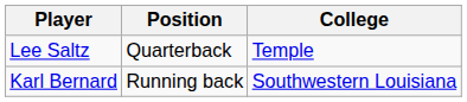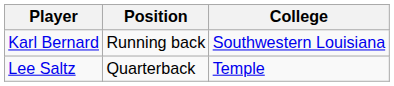 <table class="wikitable">
 <tr>
 <th>Player</th>
 <th>Position</th>
 <th>College</th>
 </tr>
 <tr>
+<td><a href='#'>Karl Bernard</a></td>
+<td>Running back</td>
+<td><a href='#'>Southwestern Louisiana</a></td>
+</tr>
+<tr>
 <td><a href='#'>Lee Saltz</a></td>
 <td>Quarterback</td>
 <td><a href='#'>Temple</a></td>
 </tr>
-<tr>
-<td><a href='#'>Karl Bernard</a></td>
-<td>Running back</td>
-<td><a href='#'>Southwestern Louisiana</a></td>
-</tr>
 </table>
